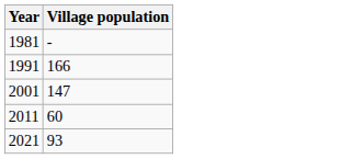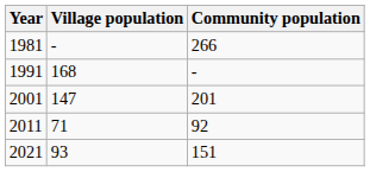 <table class="wikitable">
 <tr>
 <th>Year</th>
 <th>Village population</th>
+<th>Community population</th>
 </tr>
 <tr>
 <td>1981</td>
 <td>-</td>
+<td>266</td>
 </tr>
 <tr>
 <td>1991</td>
-<td>166</td>
+<td>168</td>
+<td>-</td>
 </tr>
 <tr>
 <td>2001</td>
 <td>147</td>
+<td>201</td>
 </tr>
 <tr>
 <td>2011</td>
-<td>60</td>
+<td>71</td>
+<td>92</td>
 </tr>
 <tr>
 <td>2021</td>
 <td>93</td>
+<td>151</td>
 </tr>
 </table>
